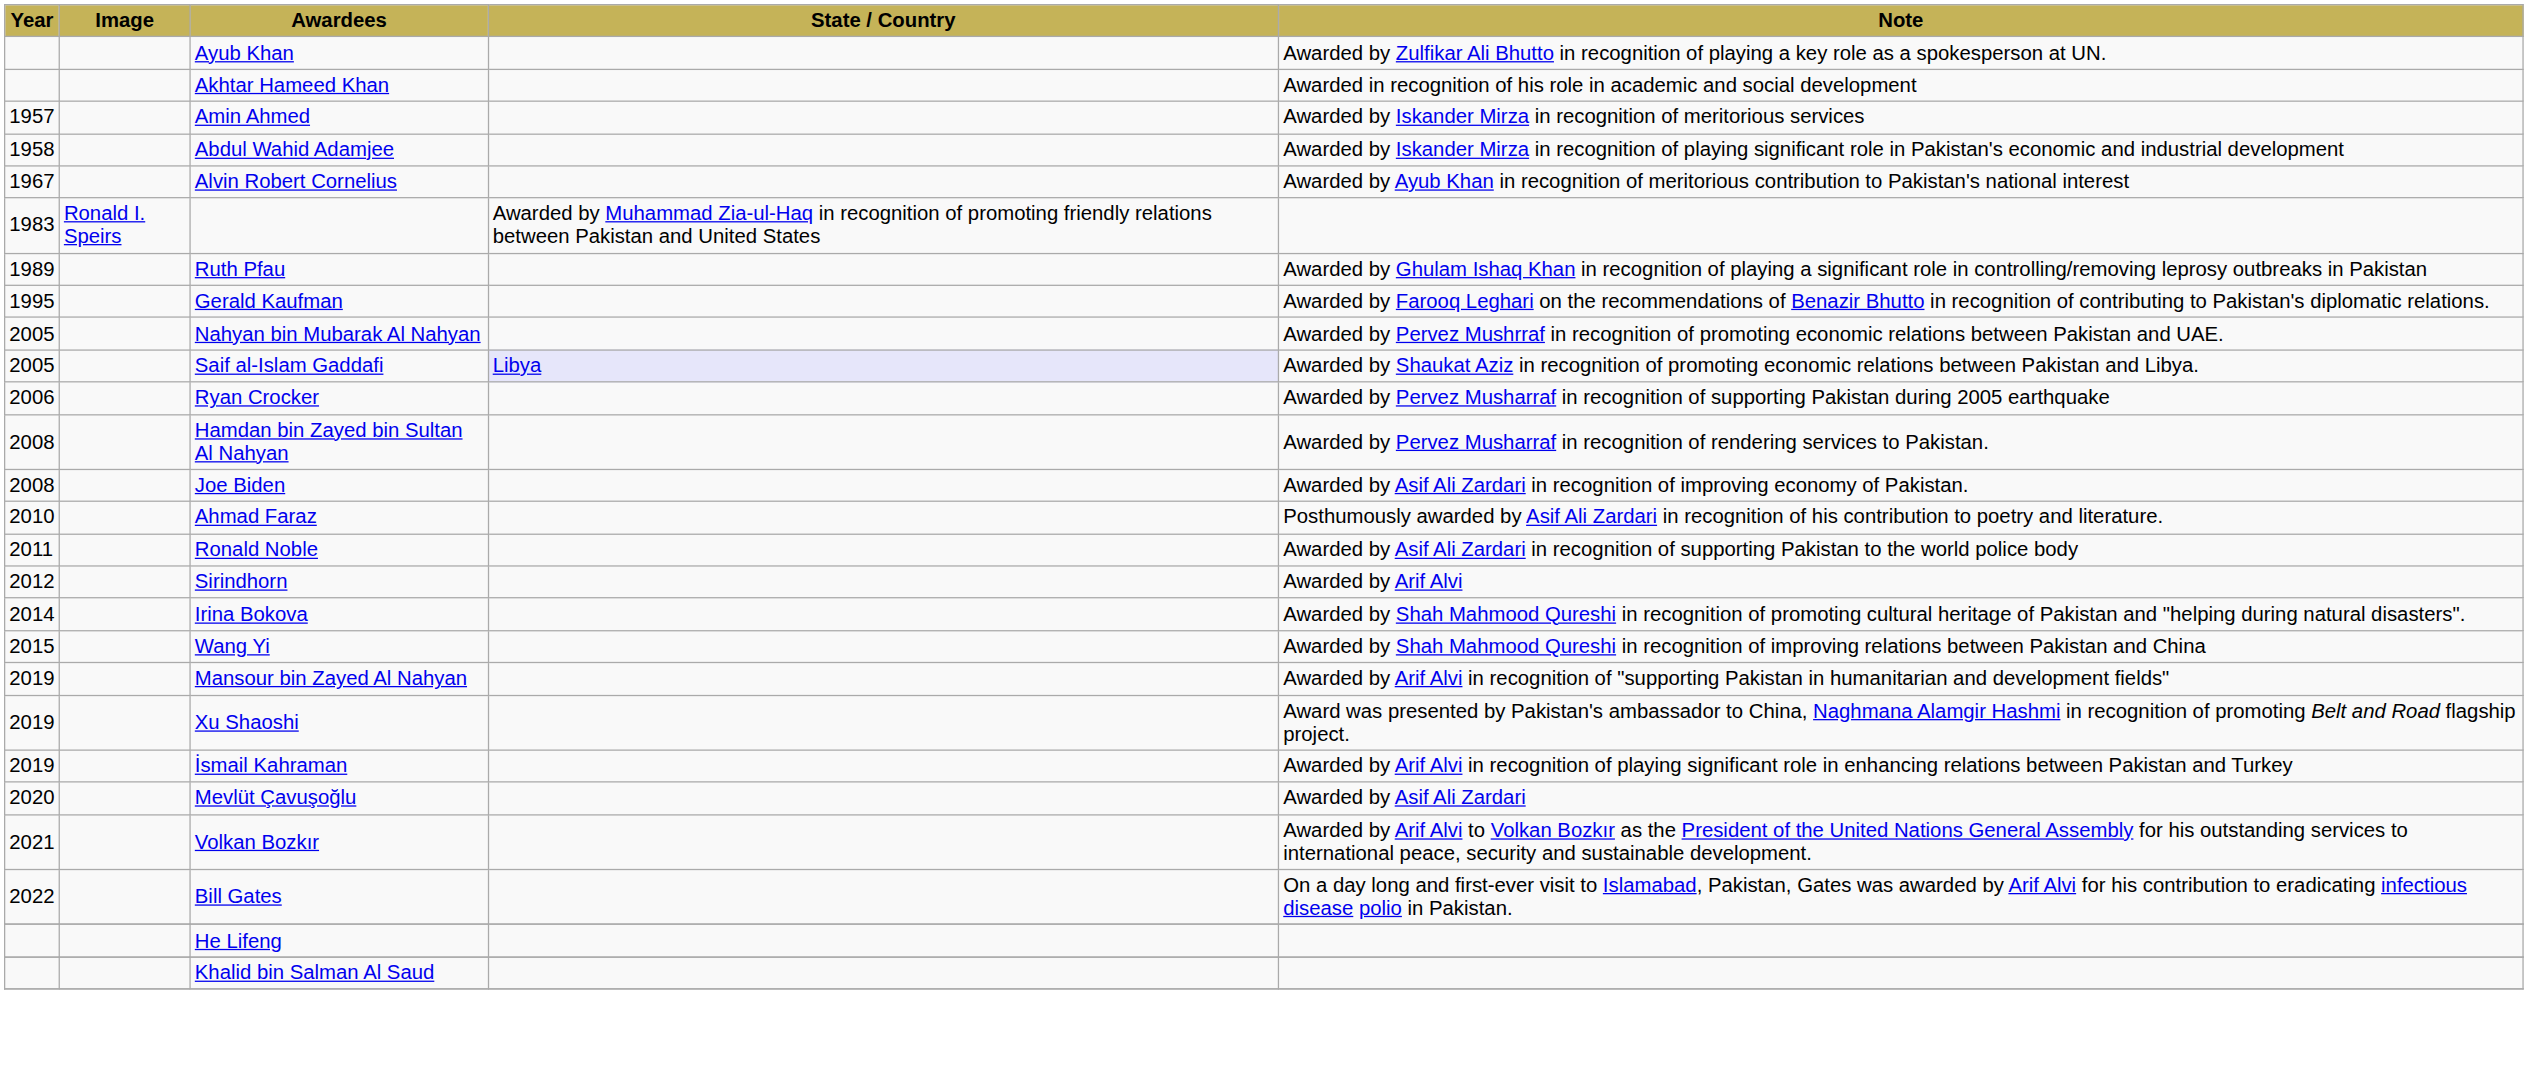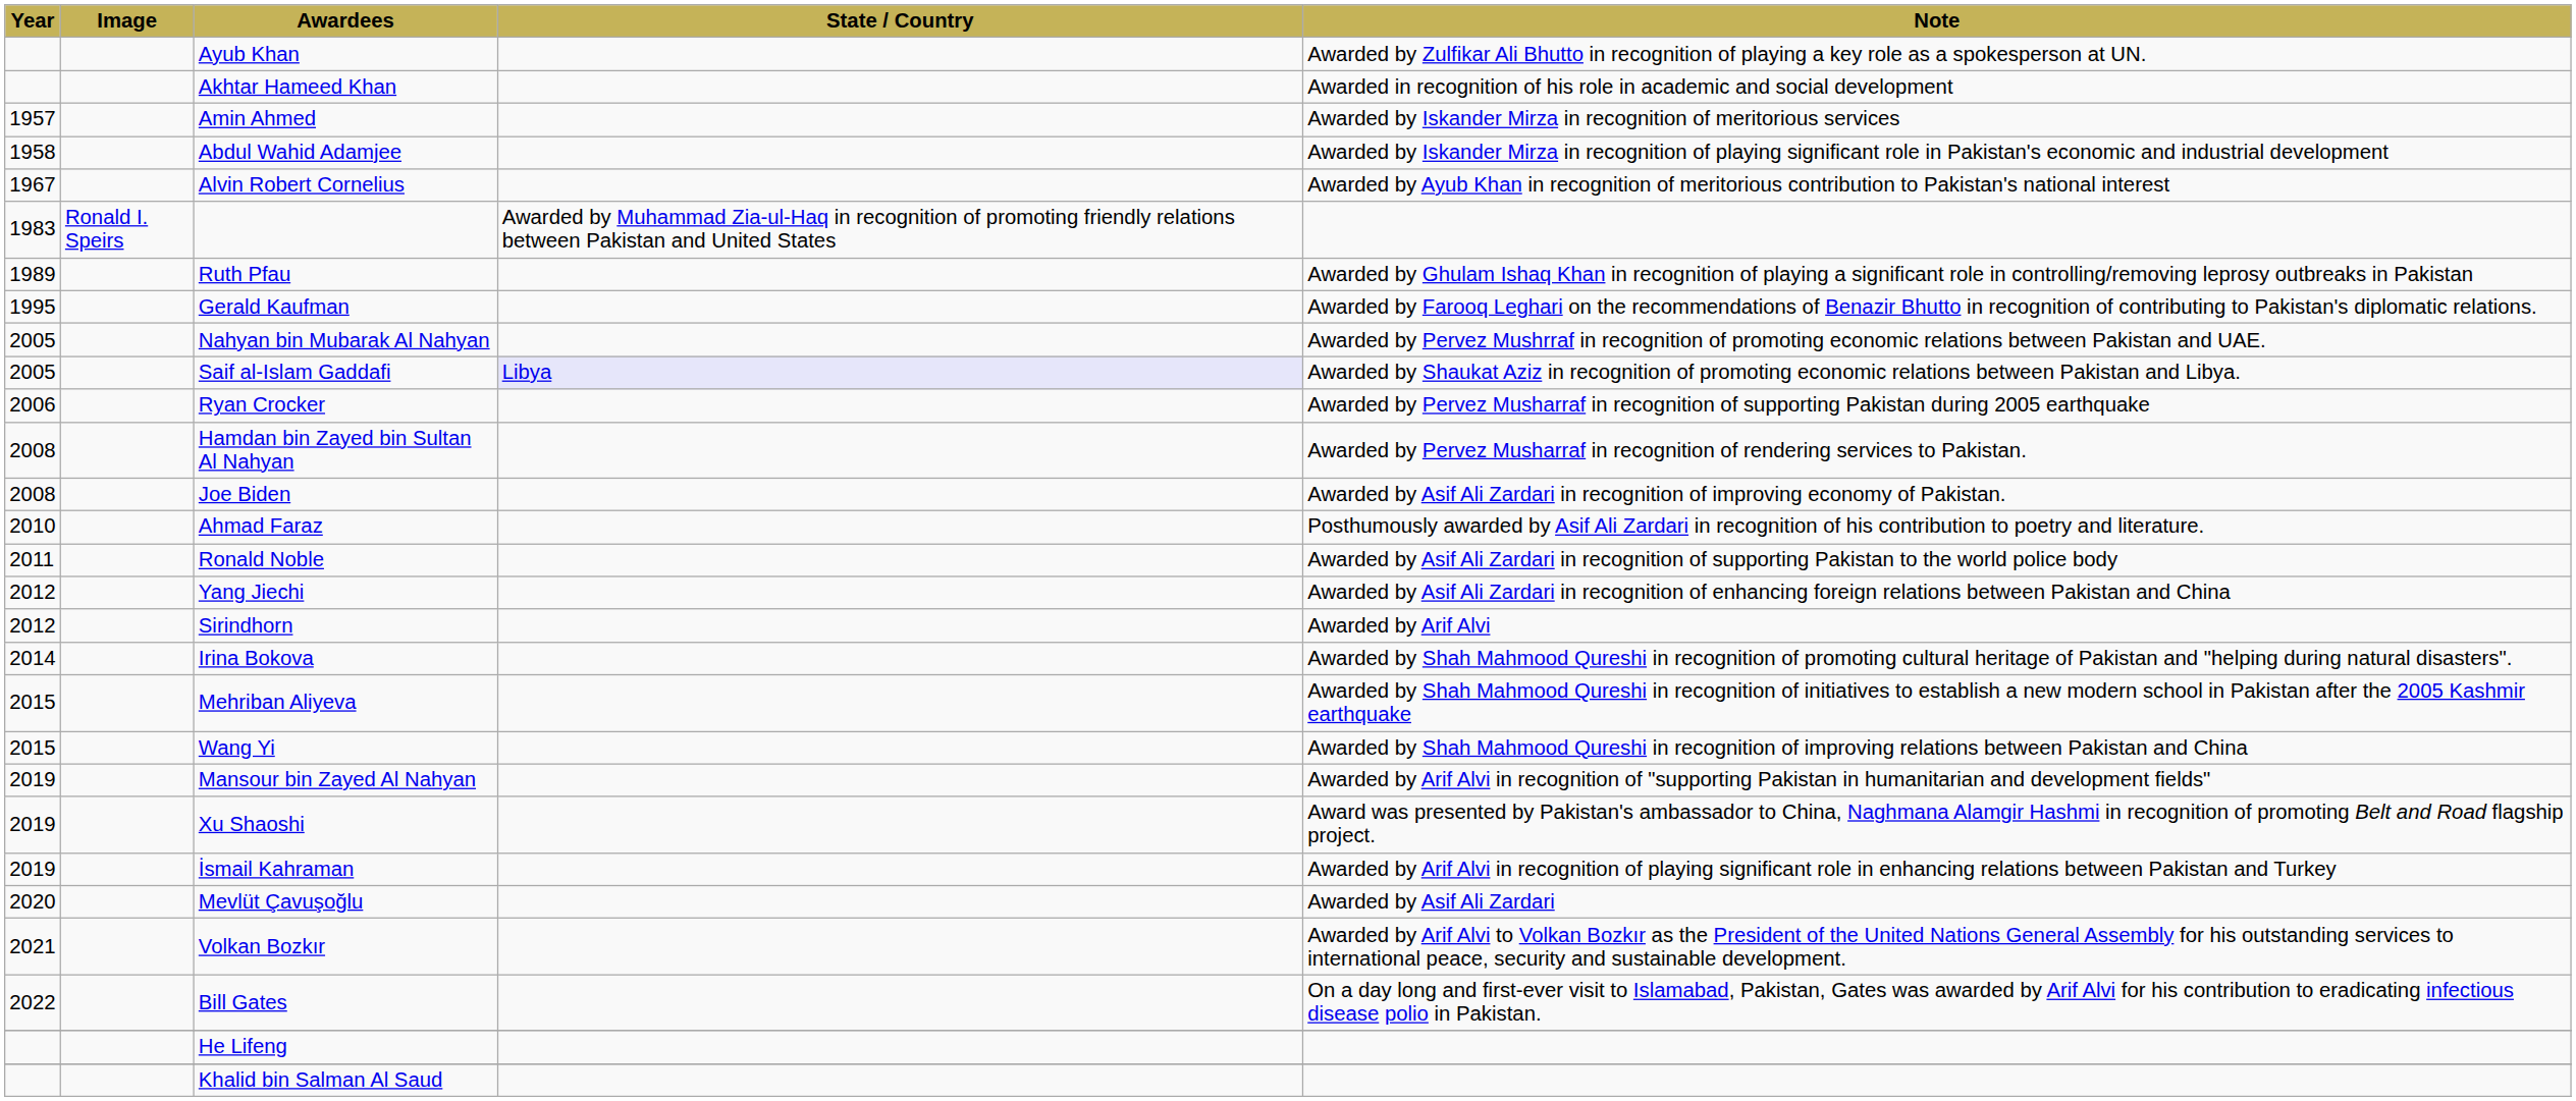 <table class="wikitable plainrowheaders" style="width:100%">
 <tr style="background:#C5B358; text-align:center;">
 <td><strong>Year</strong></td>
 <td><strong>Image</strong></td>
 <td><strong>Awardees</strong></td>
 <td><strong>State / Country</strong></td>
 <td><strong>Note</strong></td>
 </tr>
 <tr>
 <td></td>
 <td></td>
 <td><a href='#'>Ayub Khan</a></td>
 <td></td>
 <td>Awarded by <a href='#'>Zulfikar Ali Bhutto</a> in recognition of playing a key role as a spokesperson at UN.</td>
 </tr>
 <tr>
 <td></td>
 <td></td>
 <td><a href='#'>Akhtar Hameed Khan</a></td>
 <td></td>
 <td>Awarded in recognition of his role in academic and social development</td>
 </tr>
 <tr>
 <td>1957</td>
 <td></td>
 <td><a href='#'>Amin Ahmed</a></td>
 <td></td>
 <td>Awarded by <a href='#'>Iskander Mirza</a> in recognition of meritorious services</td>
 </tr>
 <tr>
 <td>1958</td>
 <td></td>
 <td><a href='#'>Abdul Wahid Adamjee</a></td>
 <td></td>
 <td>Awarded by <a href='#'>Iskander Mirza</a> in recognition of playing significant role in Pakistan's economic and industrial development</td>
 </tr>
 <tr>
 <td>1967</td>
 <td></td>
 <td><a href='#'>Alvin Robert Cornelius</a></td>
 <td></td>
 <td>Awarded by <a href='#'>Ayub Khan</a> in recognition of meritorious contribution to Pakistan's national interest</td>
 </tr>
 <tr>
 <td>1983</td>
 <td><a href='#'>Ronald I. Speirs</a></td>
 <td></td>
 <td>Awarded by <a href='#'>Muhammad Zia-ul-Haq</a> in recognition of promoting friendly relations between Pakistan and United States</td>
 </tr>
 <tr>
 <td>1989</td>
 <td></td>
 <td><a href='#'>Ruth Pfau</a></td>
 <td></td>
 <td>Awarded by <a href='#'>Ghulam Ishaq Khan</a> in recognition of playing a significant role in controlling/removing leprosy outbreaks in Pakistan</td>
 </tr>
 <tr>
 <td>1995</td>
 <td></td>
 <td><a href='#'>Gerald Kaufman</a></td>
 <td></td>
 <td>Awarded by <a href='#'>Farooq Leghari</a> on the recommendations of <a href='#'>Benazir Bhutto</a> in recognition of contributing to Pakistan's diplomatic relations.</td>
 </tr>
 <tr>
 <td>2005</td>
 <td></td>
 <td><a href='#'>Nahyan bin Mubarak Al Nahyan</a></td>
 <td></td>
 <td>Awarded by <a href='#'>Pervez Mushrraf</a> in recognition of promoting economic relations between Pakistan and UAE.</td>
 </tr>
 <tr>
 <td>2005</td>
 <td></td>
 <td><a href='#'>Saif al-Islam Gaddafi</a></td>
 <td style="background: lavender;"> <a href='#'>Libya</a></td>
 <td>Awarded by <a href='#'>Shaukat Aziz</a> in recognition of promoting economic relations between Pakistan and Libya.</td>
 </tr>
 <tr>
 <td>2006</td>
 <td></td>
 <td><a href='#'>Ryan Crocker</a></td>
 <td></td>
 <td>Awarded by <a href='#'>Pervez Musharraf</a> in recognition of supporting Pakistan during 2005 earthquake</td>
 </tr>
 <tr>
 <td>2008</td>
 <td></td>
 <td><a href='#'>Hamdan bin Zayed bin Sultan Al Nahyan</a></td>
 <td></td>
 <td>Awarded by <a href='#'>Pervez Musharraf</a> in recognition of rendering services to Pakistan.</td>
 </tr>
 <tr>
 <td>2008</td>
 <td></td>
 <td><a href='#'>Joe Biden</a></td>
 <td></td>
 <td>Awarded by <a href='#'>Asif Ali Zardari</a> in recognition of improving economy of Pakistan.</td>
 </tr>
 <tr>
 <td>2010</td>
 <td></td>
 <td><a href='#'>Ahmad Faraz</a></td>
 <td></td>
 <td>Posthumously awarded by <a href='#'>Asif Ali Zardari</a> in recognition of his contribution to poetry and literature.</td>
 </tr>
 <tr>
 <td>2011</td>
 <td></td>
 <td><a href='#'>Ronald Noble</a></td>
 <td></td>
 <td>Awarded by <a href='#'>Asif Ali Zardari</a> in recognition of supporting Pakistan to the world police body</td>
 </tr>
 <tr>
 <td>2012</td>
 <td></td>
+<td><a href='#'>Yang Jiechi</a></td>
+<td></td>
+<td>Awarded by <a href='#'>Asif Ali Zardari</a> in recognition of enhancing foreign relations between Pakistan and China</td>
+</tr>
+<tr>
+<td>2012</td>
+<td></td>
 <td><a href='#'>Sirindhorn</a></td>
 <td></td>
 <td>Awarded by <a href='#'>Arif Alvi</a></td>
 </tr>
 <tr>
 <td>2014</td>
 <td></td>
 <td><a href='#'>Irina Bokova</a></td>
 <td></td>
 <td>Awarded by <a href='#'>Shah Mahmood Qureshi</a> in recognition of promoting cultural heritage of Pakistan and "helping during natural disasters".</td>
+</tr>
+<tr>
+<td>2015</td>
+<td></td>
+<td><a href='#'>Mehriban Aliyeva</a></td>
+<td></td>
+<td>Awarded by <a href='#'>Shah Mahmood Qureshi</a> in recognition of initiatives to establish a new modern school in Pakistan after the <a href='#'>2005 Kashmir earthquake</a><br></td>
 </tr>
 <tr>
 <td>2015</td>
 <td></td>
 <td><a href='#'>Wang Yi</a></td>
 <td></td>
 <td>Awarded by <a href='#'>Shah Mahmood Qureshi</a> in recognition of improving relations between Pakistan and China</td>
 </tr>
 <tr>
 <td>2019</td>
 <td></td>
 <td><a href='#'>Mansour bin Zayed Al Nahyan</a></td>
 <td></td>
 <td>Awarded by <a href='#'>Arif Alvi</a> in recognition of "supporting Pakistan in humanitarian and development fields"</td>
 </tr>
 <tr>
 <td>2019</td>
 <td></td>
 <td><a href='#'>Xu Shaoshi</a></td>
 <td></td>
 <td>Award was presented by Pakistan's ambassador to China, <a href='#'>Naghmana Alamgir Hashmi</a> in recognition of promoting <em>Belt and Road</em> flagship project.</td>
 </tr>
 <tr>
 <td>2019</td>
 <td></td>
 <td><a href='#'>İsmail Kahraman</a></td>
 <td></td>
 <td>Awarded by <a href='#'>Arif Alvi</a> in recognition of playing significant role in enhancing relations between Pakistan and Turkey</td>
 </tr>
 <tr>
 <td>2020</td>
 <td></td>
 <td><a href='#'>Mevlüt Çavuşoğlu</a></td>
 <td></td>
 <td>Awarded by <a href='#'>Asif Ali Zardari</a></td>
 </tr>
 <tr>
 <td>2021</td>
 <td></td>
 <td><a href='#'>Volkan Bozkır</a></td>
 <td></td>
 <td>Awarded by <a href='#'>Arif Alvi</a> to <a href='#'>Volkan Bozkır</a> as the <a href='#'>President of the United Nations General Assembly</a> for his outstanding services to international peace, security and sustainable development.</td>
 </tr>
 <tr>
 <td>2022</td>
 <td></td>
 <td><a href='#'>Bill Gates</a></td>
 <td></td>
 <td>On a day long and first-ever visit to <a href='#'>Islamabad</a>, Pakistan, Gates was awarded by <a href='#'>Arif Alvi</a> for his contribution to eradicating <a href='#'>infectious disease</a> <a href='#'>polio</a> in Pakistan.</td>
 </tr>
 <tr>
 </tr>
 <tr>
 <td></td>
 <td></td>
 <td><a href='#'>He Lifeng</a></td>
 <td></td>
 <td></td>
 </tr>
 <tr>
 </tr>
 <tr>
 <td></td>
 <td></td>
 <td><a href='#'>Khalid bin Salman Al Saud</a></td>
 <td></td>
 <td></td>
 </tr>
 <tr>
 </tr>
 </table>
